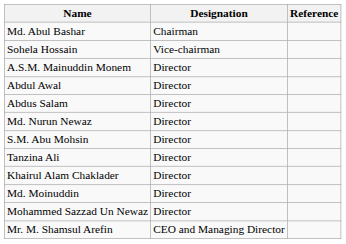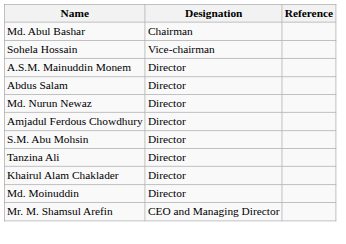 <table class="wikitable">
 <tr>
 <th>Name</th>
 <th>Designation</th>
 <th>Reference</th>
 </tr>
 <tr>
 <td>Md. Abul Bashar</td>
 <td>Chairman</td>
 <td></td>
 </tr>
 <tr>
 <td>Sohela Hossain</td>
 <td>Vice-chairman</td>
 <td></td>
 </tr>
 <tr>
 <td>A.S.M. Mainuddin Monem</td>
 <td>Director</td>
 <td></td>
 </tr>
 <tr>
-<td>Abdul Awal</td>
-<td>Director</td>
-<td></td>
-</tr>
-<tr>
 <td>Abdus Salam</td>
 <td>Director</td>
 <td></td>
 </tr>
 <tr>
 <td>Md. Nurun Newaz</td>
+<td>Director</td>
+<td></td>
+</tr>
+<tr>
+<td>Amjadul Ferdous Chowdhury</td>
 <td>Director</td>
 <td></td>
 </tr>
 <tr>
 <td>S.M. Abu Mohsin</td>
 <td>Director</td>
 <td></td>
 </tr>
 <tr>
 <td>Tanzina Ali</td>
 <td>Director</td>
 <td></td>
 </tr>
 <tr>
 <td>Khairul Alam Chaklader</td>
 <td>Director</td>
 <td></td>
 </tr>
 <tr>
 <td>Md. Moinuddin</td>
 <td>Director</td>
 <td></td>
 </tr>
 <tr>
-<td>Mohammed Sazzad Un Newaz</td>
-<td>Director</td>
-<td></td>
-</tr>
-<tr>
 <td>Mr. M. Shamsul Arefin</td>
 <td>CEO and Managing Director</td>
 <td></td>
 </tr>
 </table>
